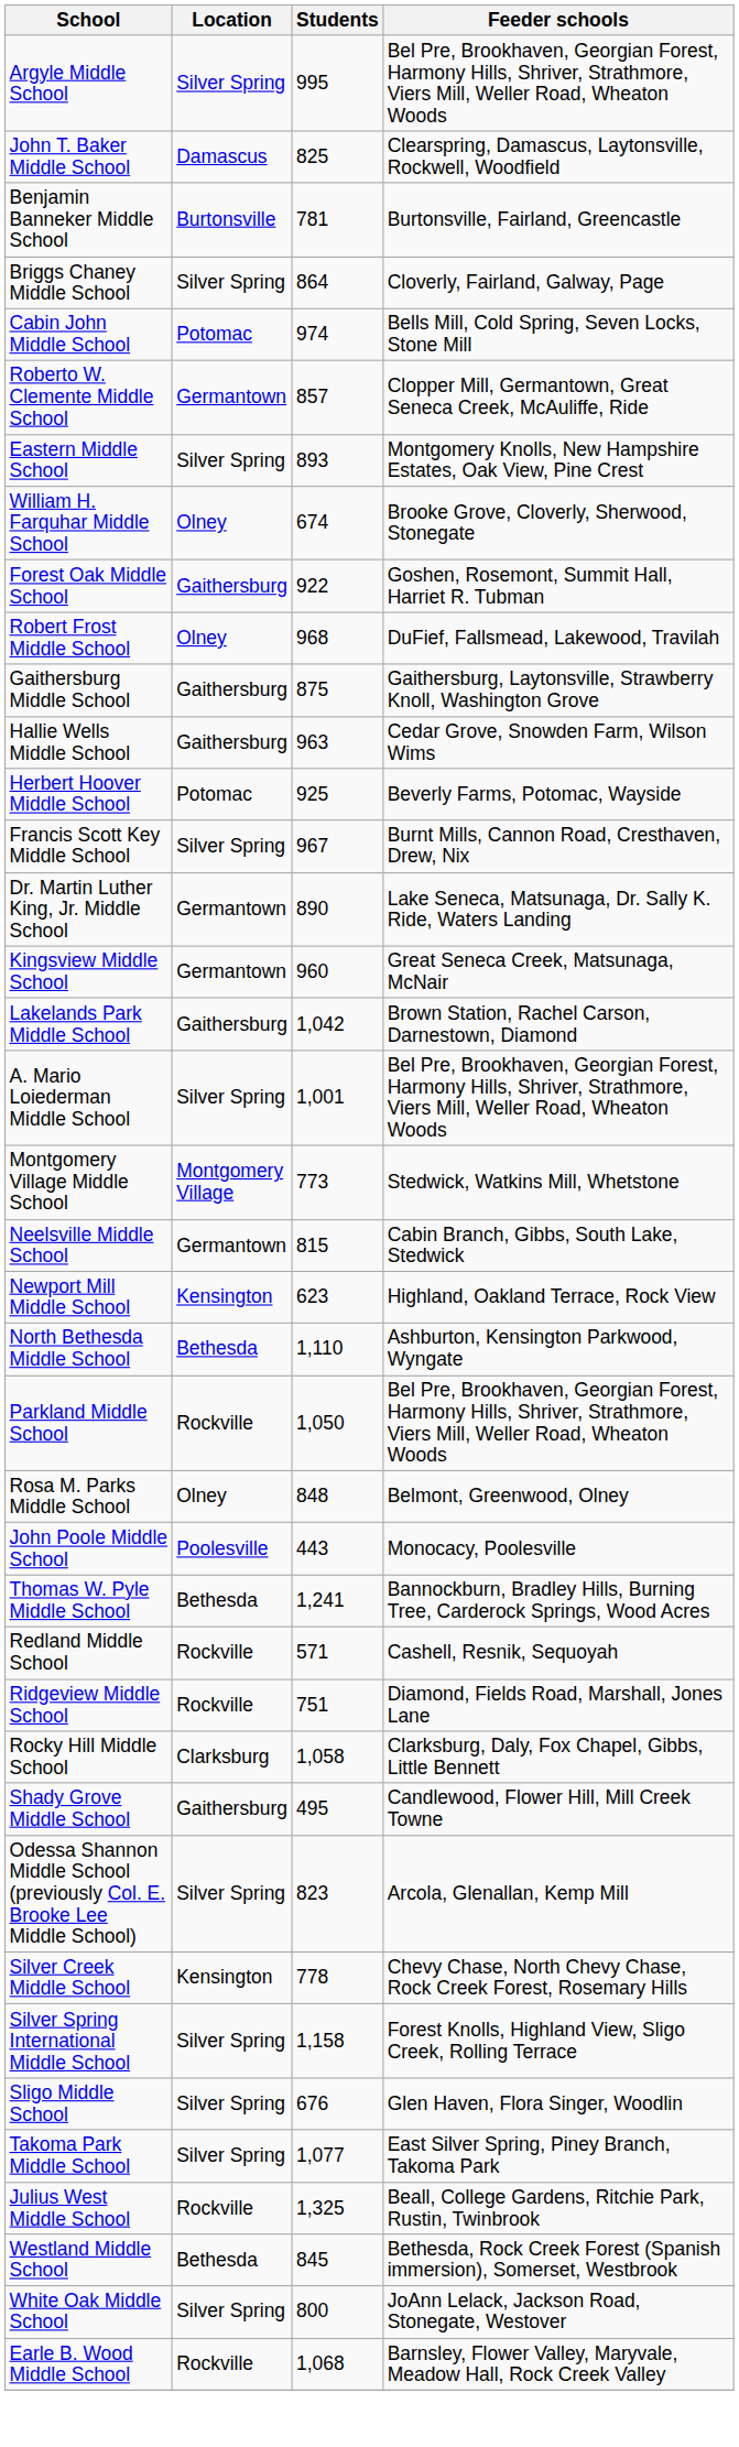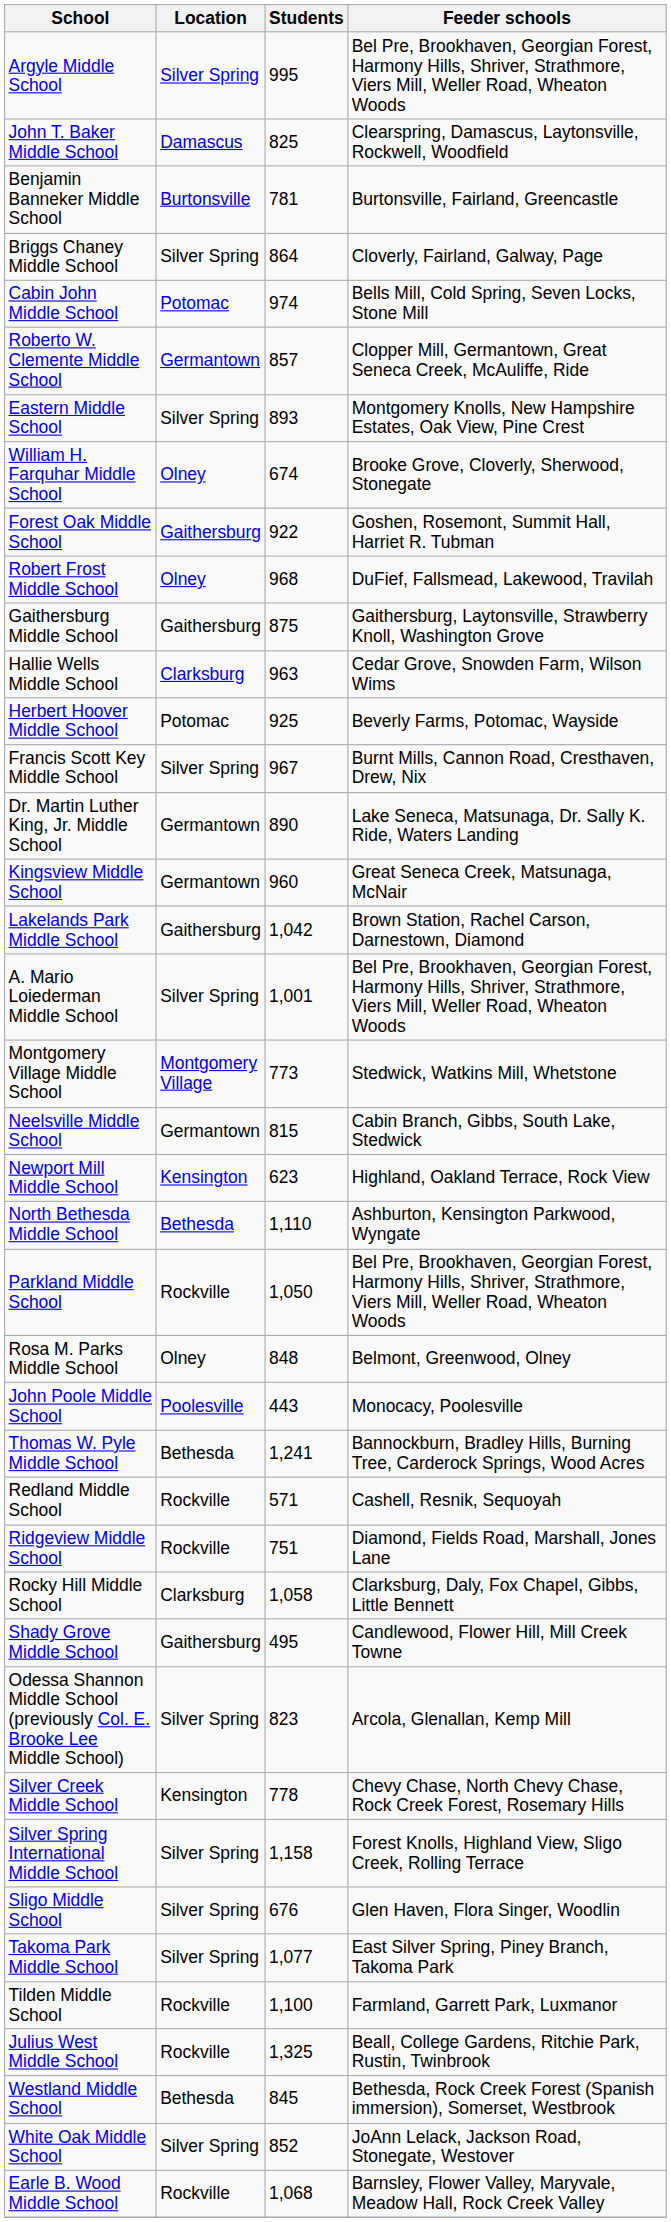 <table class="wikitable sortable plainrowheaders" style="text-align:left;" border="1">
 <tr>
 <th scope="col" style="width:25%;">School</th>
 <th scope="col" style="width:13%;">Location</th>
 <th scope="col" style="width:4%;">Students</th>
 <th scope="col" style="width:58%;">Feeder schools</th>
 </tr>
 <tr>
 <td><a href='#'>Argyle Middle School</a></td>
 <td><a href='#'>Silver Spring</a></td>
 <td>995</td>
 <td>Bel Pre, Brookhaven, Georgian Forest, Harmony Hills, Shriver, Strathmore, Viers Mill, Weller Road, Wheaton Woods</td>
 </tr>
 <tr>
 <td><a href='#'>John T. Baker Middle School</a></td>
 <td><a href='#'>Damascus</a></td>
 <td>825</td>
 <td>Clearspring, Damascus, Laytonsville, Rockwell, Woodfield</td>
 </tr>
 <tr>
 <td>Benjamin Banneker Middle School</td>
 <td><a href='#'>Burtonsville</a></td>
 <td>781</td>
 <td>Burtonsville, Fairland, Greencastle</td>
 </tr>
 <tr>
 <td>Briggs Chaney Middle School</td>
 <td>Silver Spring</td>
 <td>864</td>
 <td>Cloverly, Fairland, Galway, Page</td>
 </tr>
 <tr>
 <td><a href='#'>Cabin John Middle School</a></td>
 <td><a href='#'>Potomac</a></td>
 <td>974</td>
 <td>Bells Mill, Cold Spring, Seven Locks, Stone Mill</td>
 </tr>
 <tr>
 <td><a href='#'>Roberto W. Clemente Middle School</a></td>
 <td><a href='#'>Germantown</a></td>
 <td>857</td>
 <td>Clopper Mill, Germantown, Great Seneca Creek, McAuliffe, Ride</td>
 </tr>
 <tr>
 <td><a href='#'>Eastern Middle School</a></td>
 <td>Silver Spring</td>
 <td>893</td>
 <td>Montgomery Knolls, New Hampshire Estates, Oak View, Pine Crest</td>
 </tr>
 <tr>
 <td><a href='#'>William H. Farquhar Middle School</a></td>
 <td><a href='#'>Olney</a></td>
 <td>674</td>
 <td>Brooke Grove, Cloverly, Sherwood, Stonegate</td>
 </tr>
 <tr>
 <td><a href='#'>Forest Oak Middle School</a></td>
 <td><a href='#'>Gaithersburg</a></td>
 <td>922</td>
 <td>Goshen, Rosemont, Summit Hall, Harriet R. Tubman</td>
 </tr>
 <tr>
 <td><a href='#'>Robert Frost Middle School</a></td>
 <td><a href='#'>Olney</a></td>
 <td>968</td>
 <td>DuFief, Fallsmead, Lakewood, Travilah</td>
 </tr>
 <tr>
 <td>Gaithersburg Middle School</td>
 <td>Gaithersburg</td>
 <td>875</td>
 <td>Gaithersburg, Laytonsville, Strawberry Knoll, Washington Grove</td>
 </tr>
 <tr>
 <td>Hallie Wells Middle School</td>
-<td>Gaithersburg</td>
+<td><a href='#'>Clarksburg</a></td>
 <td>963</td>
 <td>Cedar Grove, Snowden Farm, Wilson Wims</td>
 </tr>
 <tr>
 <td><a href='#'>Herbert Hoover Middle School</a></td>
 <td>Potomac</td>
 <td>925</td>
 <td>Beverly Farms, Potomac, Wayside</td>
 </tr>
 <tr>
 <td>Francis Scott Key Middle School</td>
 <td>Silver Spring</td>
 <td>967</td>
 <td>Burnt Mills, Cannon Road, Cresthaven, Drew, Nix</td>
 </tr>
 <tr>
 <td>Dr. Martin Luther King, Jr. Middle School</td>
 <td>Germantown</td>
 <td>890</td>
 <td>Lake Seneca, Matsunaga, Dr. Sally K. Ride, Waters Landing</td>
 </tr>
 <tr>
 <td><a href='#'>Kingsview Middle School</a></td>
 <td>Germantown</td>
 <td>960</td>
 <td>Great Seneca Creek, Matsunaga, McNair</td>
 </tr>
 <tr>
 <td><a href='#'>Lakelands Park Middle School</a></td>
 <td>Gaithersburg</td>
 <td>1,042</td>
 <td>Brown Station, Rachel Carson, Darnestown, Diamond</td>
 </tr>
 <tr>
 <td>A. Mario Loiederman Middle School</td>
 <td>Silver Spring</td>
 <td>1,001</td>
 <td>Bel Pre, Brookhaven, Georgian Forest, Harmony Hills, Shriver, Strathmore, Viers Mill, Weller Road, Wheaton Woods</td>
 </tr>
 <tr>
 <td>Montgomery Village Middle School</td>
 <td><a href='#'>Montgomery Village</a></td>
 <td>773</td>
 <td>Stedwick, Watkins Mill, Whetstone</td>
 </tr>
 <tr>
 <td><a href='#'>Neelsville Middle School</a></td>
 <td>Germantown</td>
 <td>815</td>
 <td>Cabin Branch, Gibbs, South Lake, Stedwick</td>
 </tr>
 <tr>
 <td><a href='#'>Newport Mill Middle School</a></td>
 <td><a href='#'>Kensington</a></td>
 <td>623</td>
 <td>Highland, Oakland Terrace, Rock View</td>
 </tr>
 <tr>
 <td><a href='#'>North Bethesda Middle School</a></td>
 <td><a href='#'>Bethesda</a></td>
 <td>1,110</td>
 <td>Ashburton, Kensington Parkwood, Wyngate</td>
 </tr>
 <tr>
 <td><a href='#'>Parkland Middle School</a></td>
 <td>Rockville</td>
 <td>1,050</td>
 <td>Bel Pre, Brookhaven, Georgian Forest, Harmony Hills, Shriver, Strathmore, Viers Mill, Weller Road, Wheaton Woods</td>
 </tr>
 <tr>
 <td>Rosa M. Parks Middle School</td>
 <td>Olney</td>
 <td>848</td>
 <td>Belmont, Greenwood, Olney</td>
 </tr>
 <tr>
 <td><a href='#'>John Poole Middle School</a></td>
 <td><a href='#'>Poolesville</a></td>
 <td>443</td>
 <td>Monocacy, Poolesville</td>
 </tr>
 <tr>
 <td><a href='#'>Thomas W. Pyle Middle School</a></td>
 <td>Bethesda</td>
 <td>1,241</td>
 <td>Bannockburn, Bradley Hills, Burning Tree, Carderock Springs, Wood Acres</td>
 </tr>
 <tr>
 <td>Redland Middle School</td>
 <td>Rockville</td>
 <td>571</td>
 <td>Cashell, Resnik, Sequoyah</td>
 </tr>
 <tr>
 <td><a href='#'>Ridgeview Middle School</a></td>
 <td>Rockville</td>
 <td>751</td>
 <td>Diamond, Fields Road, Marshall, Jones Lane</td>
 </tr>
 <tr>
 <td>Rocky Hill Middle School</td>
 <td>Clarksburg</td>
 <td>1,058</td>
 <td>Clarksburg, Daly, Fox Chapel, Gibbs, Little Bennett</td>
 </tr>
 <tr>
 <td><a href='#'>Shady Grove Middle School</a></td>
 <td>Gaithersburg</td>
 <td>495</td>
 <td>Candlewood, Flower Hill, Mill Creek Towne</td>
 </tr>
 <tr>
 <td>Odessa Shannon Middle School (previously <a href='#'>Col. E. Brooke Lee</a> Middle School)</td>
 <td>Silver Spring</td>
 <td>823</td>
 <td>Arcola, Glenallan, Kemp Mill</td>
 </tr>
 <tr>
 <td><a href='#'>Silver Creek Middle School</a></td>
 <td>Kensington</td>
 <td>778</td>
 <td>Chevy Chase, North Chevy Chase, Rock Creek Forest, Rosemary Hills</td>
 </tr>
 <tr>
 <td><a href='#'>Silver Spring International Middle School</a></td>
 <td>Silver Spring</td>
 <td>1,158</td>
 <td>Forest Knolls, Highland View, Sligo Creek, Rolling Terrace</td>
 </tr>
 <tr>
 <td><a href='#'>Sligo Middle School</a></td>
 <td>Silver Spring</td>
 <td>676</td>
 <td>Glen Haven, Flora Singer, Woodlin</td>
 </tr>
 <tr>
 <td><a href='#'>Takoma Park Middle School</a></td>
 <td>Silver Spring</td>
 <td>1,077</td>
 <td>East Silver Spring, Piney Branch, Takoma Park</td>
 </tr>
 <tr>
+<td>Tilden Middle School</td>
+<td>Rockville</td>
+<td>1,100</td>
+<td>Farmland, Garrett Park, Luxmanor</td>
+</tr>
+<tr>
 <td><a href='#'>Julius West Middle School</a></td>
 <td>Rockville</td>
 <td>1,325</td>
 <td>Beall, College Gardens, Ritchie Park, Rustin, Twinbrook</td>
 </tr>
 <tr>
 <td><a href='#'>Westland Middle School</a></td>
 <td>Bethesda</td>
 <td>845</td>
 <td>Bethesda, Rock Creek Forest (Spanish immersion), Somerset, Westbrook</td>
 </tr>
 <tr>
 <td><a href='#'>White Oak Middle School</a></td>
 <td>Silver Spring</td>
-<td>800</td>
+<td>852</td>
 <td>JoAnn Lelack, Jackson Road, Stonegate, Westover</td>
 </tr>
 <tr>
 <td><a href='#'>Earle B. Wood Middle School</a></td>
 <td>Rockville</td>
 <td>1,068</td>
 <td>Barnsley, Flower Valley, Maryvale, Meadow Hall, Rock Creek Valley</td>
 </tr>
 <tr>
 </tr>
 </table>
